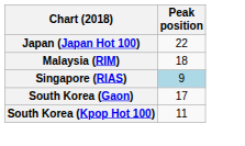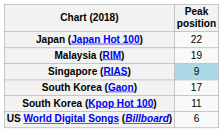 <table class="wikitable sortable plainrowheaders" style="text-align:center">
 <tr>
 <th scope="col">Chart (2018)</th>
 <th scope="col">Peak<br> position</th>
 </tr>
 <tr>
 <th scope="row">Japan (<a href='#'>Japan Hot 100</a>)</th>
 <td>22</td>
 </tr>
 <tr>
 <th scope="row">Malaysia (<a href='#'>RIM</a>)</th>
-<td>18</td>
+<td>19</td>
 </tr>
 <tr>
 <th scope="row">Singapore (<a href='#'>RIAS</a>)</th>
 <td style="background: lightblue;">9</td>
 </tr>
 <tr>
 <th scope="row">South Korea (<a href='#'>Gaon</a>)</th>
 <td>17</td>
 </tr>
 <tr>
 <th scope="row">South Korea (<a href='#'>Kpop Hot 100</a>)</th>
 <td>11</td>
 </tr>
+<tr>
+<th scope="row">US <a href='#'>World Digital Songs</a> (<em><a href='#'>Billboard</a></em>)</th>
+<td>6</td>
+</tr>
 </table>
